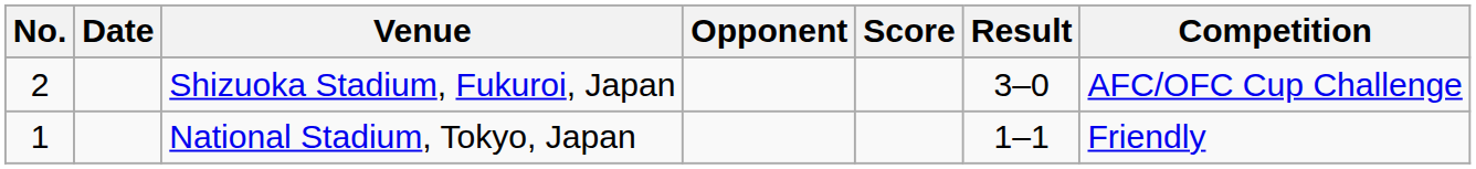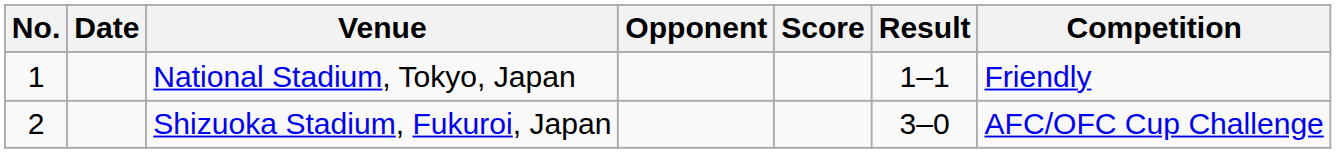 <table class="wikitable sortable">
 <tr>
 <th scope="col">No.</th>
 <th scope="col">Date</th>
 <th scope="col">Venue</th>
 <th scope="col">Opponent</th>
 <th scope="col">Score</th>
 <th scope="col">Result</th>
 <th scope="col">Competition</th>
 </tr>
 <tr>
+<td align="center">1</td>
+<td></td>
+<td><a href='#'>National Stadium</a>, Tokyo, Japan</td>
+<td></td>
+<td></td>
+<td align="center">1–1</td>
+<td><a href='#'>Friendly</a></td>
+</tr>
+<tr>
 <td align="center">2</td>
 <td></td>
 <td><a href='#'>Shizuoka Stadium</a>, <a href='#'>Fukuroi</a>, Japan</td>
 <td></td>
 <td></td>
 <td align="center">3–0</td>
 <td><a href='#'>AFC/OFC Cup Challenge</a></td>
 </tr>
-<tr>
-<td align="center">1</td>
-<td></td>
-<td><a href='#'>National Stadium</a>, Tokyo, Japan</td>
-<td></td>
-<td></td>
-<td align="center">1–1</td>
-<td><a href='#'>Friendly</a></td>
-</tr>
 </table>
